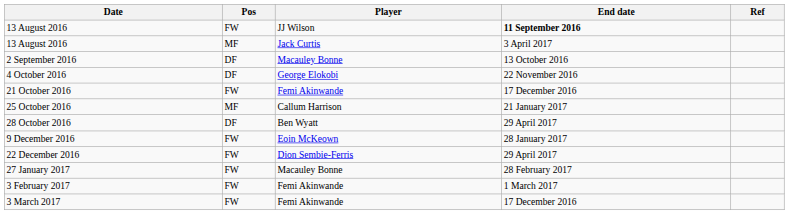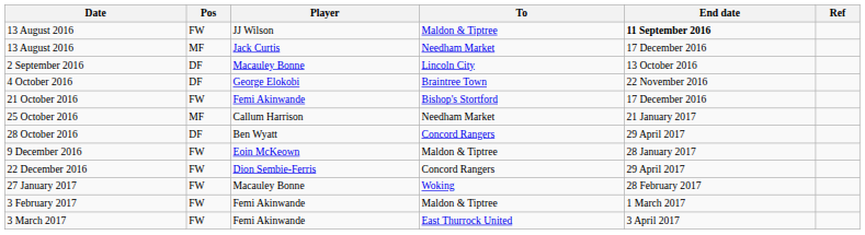 <table width=98% class="wikitable" style="text-align:center; font-size:95%; text-align:left">
 <tr>
 <th>Date</th>
 <th>Pos</th>
 <th>Player</th>
+<th>To</th>
 <th>End date</th>
 <th>Ref</th>
 </tr>
 <tr>
 <td>13 August 2016</td>
 <td>FW</td>
 <td> JJ Wilson</td>
+<td> <a href='#'>Maldon & Tiptree</a></td>
 <td><strong>11 September 2016</strong></td>
 <td></td>
 </tr>
 <tr>
 <td>13 August 2016</td>
 <td>MF</td>
 <td> <a href='#'>Jack Curtis</a></td>
-<td>3 April 2017</td>
+<td> <a href='#'>Needham Market</a></td>
+<td>17 December 2016</td>
 <td></td>
 </tr>
 <tr>
 <td>2 September 2016</td>
 <td>DF</td>
 <td> <a href='#'>Macauley Bonne</a></td>
+<td> <a href='#'>Lincoln City</a></td>
 <td>13 October 2016</td>
 <td></td>
 </tr>
 <tr>
 <td>4 October 2016</td>
 <td>DF</td>
 <td> <a href='#'>George Elokobi</a></td>
+<td> <a href='#'>Braintree Town</a></td>
 <td>22 November 2016</td>
 <td></td>
 </tr>
 <tr>
 <td>21 October 2016</td>
 <td>FW</td>
 <td> <a href='#'>Femi Akinwande</a></td>
+<td> <a href='#'>Bishop's Stortford</a></td>
 <td>17 December 2016</td>
 <td></td>
 </tr>
 <tr>
 <td>25 October 2016</td>
 <td>MF</td>
 <td> Callum Harrison</td>
+<td> Needham Market</td>
 <td>21 January 2017</td>
 <td></td>
 </tr>
 <tr>
 <td>28 October 2016</td>
 <td>DF</td>
 <td> Ben Wyatt</td>
+<td> <a href='#'>Concord Rangers</a></td>
 <td>29 April 2017</td>
 <td></td>
 </tr>
 <tr>
 <td>9 December 2016</td>
 <td>FW</td>
 <td> <a href='#'>Eoin McKeown</a></td>
+<td> Maldon & Tiptree</td>
 <td>28 January 2017</td>
 <td></td>
 </tr>
 <tr>
 <td>22 December 2016</td>
 <td>FW</td>
 <td> <a href='#'>Dion Sembie-Ferris</a></td>
+<td> Concord Rangers</td>
 <td>29 April 2017</td>
 <td></td>
 </tr>
 <tr>
 <td>27 January 2017</td>
 <td>FW</td>
 <td> Macauley Bonne</td>
+<td> <a href='#'>Woking</a></td>
 <td>28 February 2017</td>
 <td></td>
 </tr>
 <tr>
 <td>3 February 2017</td>
 <td>FW</td>
 <td> Femi Akinwande</td>
+<td> Maldon & Tiptree</td>
 <td>1 March 2017</td>
 <td></td>
 </tr>
 <tr>
 <td>3 March 2017</td>
 <td>FW</td>
 <td> Femi Akinwande</td>
-<td>17 December 2016</td>
+<td> <a href='#'>East Thurrock United</a></td>
+<td>3 April 2017</td>
 <td></td>
 </tr>
 </table>
